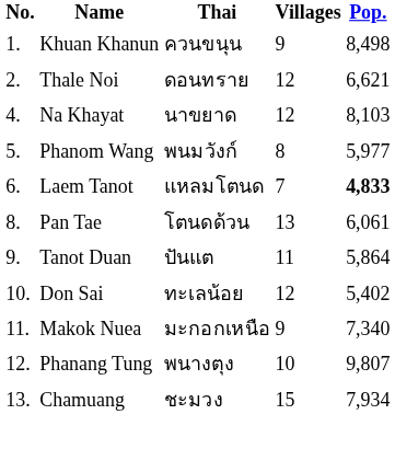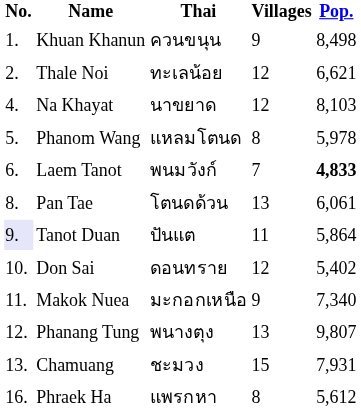 <table>
 <tr>
 <th>No.</th>
 <th>Name</th>
 <th>Thai</th>
 <th>Villages</th>
 <th><a href='#'>Pop.</a></th>
 </tr>
 <tr>
 <td>1.</td>
 <td>Khuan Khanun</td>
 <td>ควนขนุน</td>
 <td>9</td>
 <td>8,498</td>
 </tr>
 <tr>
 <td>2.</td>
 <td>Thale Noi</td>
-<td>ดอนทราย</td>
+<td>ทะเลน้อย</td>
 <td>12</td>
 <td>6,621</td>
 </tr>
 <tr>
 <td>4.</td>
 <td>Na Khayat</td>
 <td>นาขยาด</td>
 <td>12</td>
 <td>8,103</td>
 </tr>
 <tr>
 <td>5.</td>
 <td>Phanom Wang</td>
-<td>พนมวังก์</td>
+<td>แหลมโตนด</td>
 <td>8</td>
-<td>5,977</td>
+<td>5,978</td>
 </tr>
 <tr>
 <td>6.</td>
 <td>Laem Tanot</td>
-<td>แหลมโตนด</td>
+<td>พนมวังก์</td>
 <td>7</td>
 <td><strong>4,833</strong></td>
 </tr>
 <tr>
 <td>8.</td>
 <td>Pan Tae</td>
 <td>โตนดด้วน</td>
 <td>13</td>
 <td>6,061</td>
 </tr>
 <tr>
-<td>9.</td>
+<td style="background: lavender;">9.</td>
 <td>Tanot Duan</td>
 <td>ปันแต</td>
 <td>11</td>
 <td>5,864</td>
 </tr>
 <tr>
 <td>10.</td>
 <td>Don Sai</td>
-<td>ทะเลน้อย</td>
+<td>ดอนทราย</td>
 <td>12</td>
 <td>5,402</td>
 </tr>
 <tr>
 <td>11.</td>
 <td>Makok Nuea</td>
 <td>มะกอกเหนือ</td>
 <td>9</td>
 <td>7,340</td>
 </tr>
 <tr>
 <td>12.</td>
 <td>Phanang Tung</td>
 <td>พนางตุง</td>
-<td>10</td>
+<td>13</td>
 <td>9,807</td>
 </tr>
 <tr>
 <td>13.</td>
 <td>Chamuang</td>
 <td>ชะมวง</td>
 <td>15</td>
-<td>7,934</td>
+<td>7,931</td>
+</tr>
+<tr>
+<td>16.</td>
+<td>Phraek Ha</td>
+<td>แพรกหา</td>
+<td>8</td>
+<td>5,612</td>
 </tr>
 </table>
